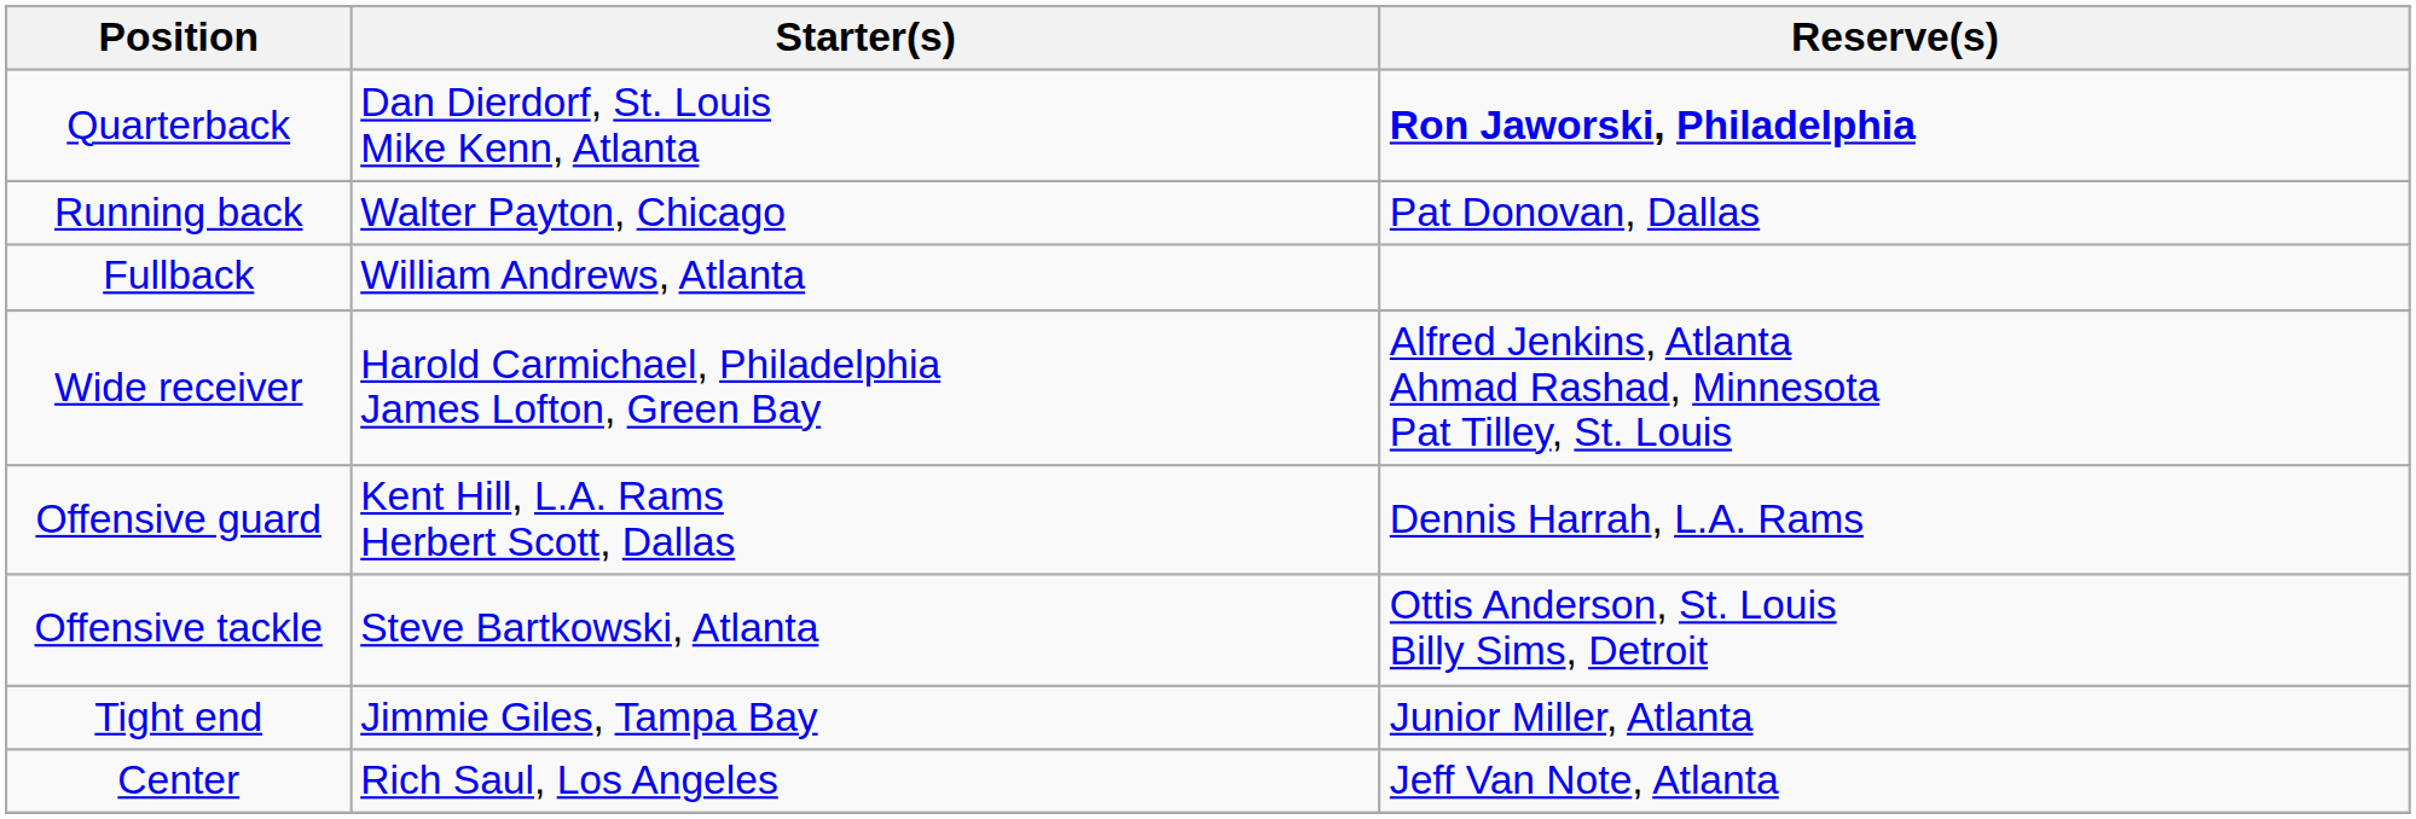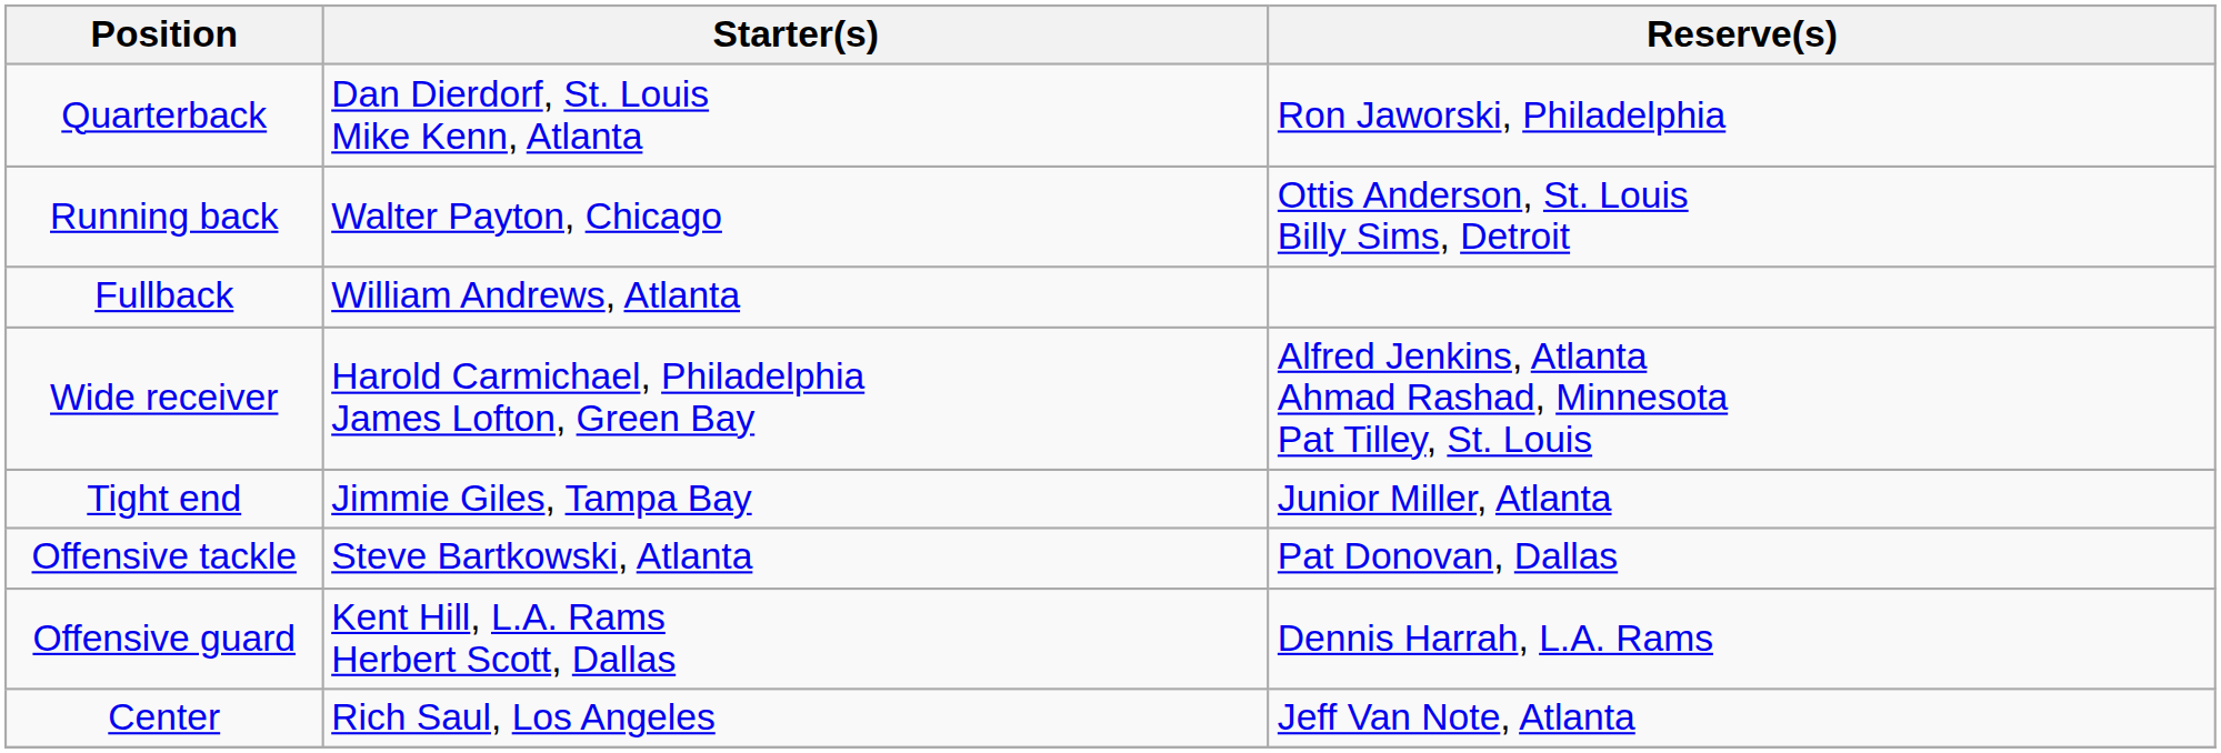 <table class="wikitable" width=75%>
 <tr>
 <th width=10%>Position</th>
 <th width=30%>Starter(s)</th>
 <th width=30%>Reserve(s)</th>
 </tr>
 <tr>
 <td align=center><a href='#'>Quarterback</a></td>
 <td> <a href='#'>Dan Dierdorf</a>, <a href='#'>St. Louis</a><br> <a href='#'>Mike Kenn</a>, <a href='#'>Atlanta</a></td>
-<td><strong> <a href='#'>Ron Jaworski</a>, <a href='#'>Philadelphia</a></strong></td>
+<td> <a href='#'>Ron Jaworski</a>, <a href='#'>Philadelphia</a></td>
 </tr>
 <tr>
 <td align=center><a href='#'>Running back</a></td>
 <td> <a href='#'>Walter Payton</a>, <a href='#'>Chicago</a></td>
-<td> <a href='#'>Pat Donovan</a>, <a href='#'>Dallas</a></td>
+<td> <a href='#'>Ottis Anderson</a>, <a href='#'>St. Louis</a><br> <a href='#'>Billy Sims</a>, <a href='#'>Detroit</a></td>
 </tr>
 <tr>
 <td align=center><a href='#'>Fullback</a></td>
 <td> <a href='#'>William Andrews</a>, <a href='#'>Atlanta</a></td>
 <td></td>
 </tr>
 <tr>
 <td align=center><a href='#'>Wide receiver</a></td>
 <td> <a href='#'>Harold Carmichael</a>, <a href='#'>Philadelphia</a><br> <a href='#'>James Lofton</a>, <a href='#'>Green Bay</a></td>
 <td> <a href='#'>Alfred Jenkins</a>, <a href='#'>Atlanta</a><br> <a href='#'>Ahmad Rashad</a>, <a href='#'>Minnesota</a><br> <a href='#'>Pat Tilley</a>, <a href='#'>St. Louis</a></td>
 </tr>
 <tr>
-<td align=center><a href='#'>Offensive guard</a></td>
-<td> <a href='#'>Kent Hill</a>, <a href='#'>L.A. Rams</a><br> <a href='#'>Herbert Scott</a>, <a href='#'>Dallas</a></td>
-<td> <a href='#'>Dennis Harrah</a>, <a href='#'>L.A. Rams</a></td>
+<td align=center><a href='#'>Tight end</a></td>
+<td> <a href='#'>Jimmie Giles</a>, <a href='#'>Tampa Bay</a></td>
+<td> <a href='#'>Junior Miller</a>, <a href='#'>Atlanta</a></td>
 </tr>
 <tr>
 <td align=center><a href='#'>Offensive tackle</a></td>
 <td> <a href='#'>Steve Bartkowski</a>, <a href='#'>Atlanta</a></td>
-<td> <a href='#'>Ottis Anderson</a>, <a href='#'>St. Louis</a><br> <a href='#'>Billy Sims</a>, <a href='#'>Detroit</a></td>
+<td> <a href='#'>Pat Donovan</a>, <a href='#'>Dallas</a></td>
 </tr>
 <tr>
-<td align=center><a href='#'>Tight end</a></td>
-<td> <a href='#'>Jimmie Giles</a>, <a href='#'>Tampa Bay</a></td>
-<td> <a href='#'>Junior Miller</a>, <a href='#'>Atlanta</a></td>
+<td align=center><a href='#'>Offensive guard</a></td>
+<td> <a href='#'>Kent Hill</a>, <a href='#'>L.A. Rams</a><br> <a href='#'>Herbert Scott</a>, <a href='#'>Dallas</a></td>
+<td> <a href='#'>Dennis Harrah</a>, <a href='#'>L.A. Rams</a></td>
 </tr>
 <tr>
 <td align=center><a href='#'>Center</a></td>
 <td> <a href='#'>Rich Saul</a>, <a href='#'>Los Angeles</a></td>
 <td> <a href='#'>Jeff Van Note</a>, <a href='#'>Atlanta</a></td>
 </tr>
 <tr>
 </tr>
 </table>
